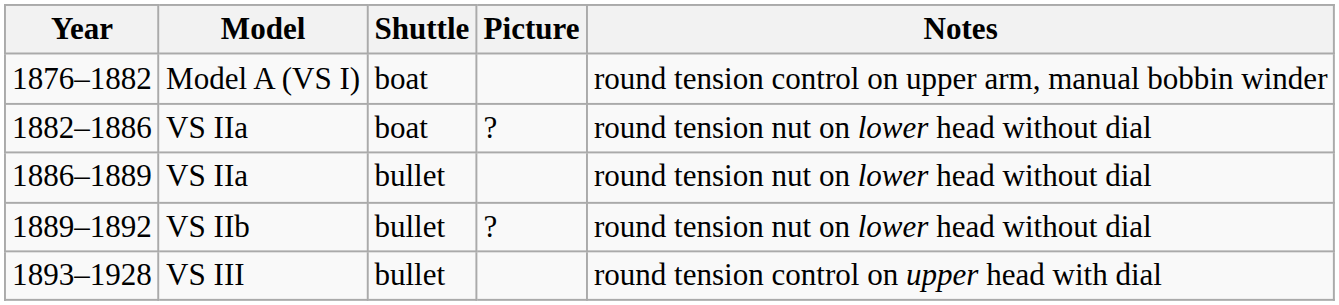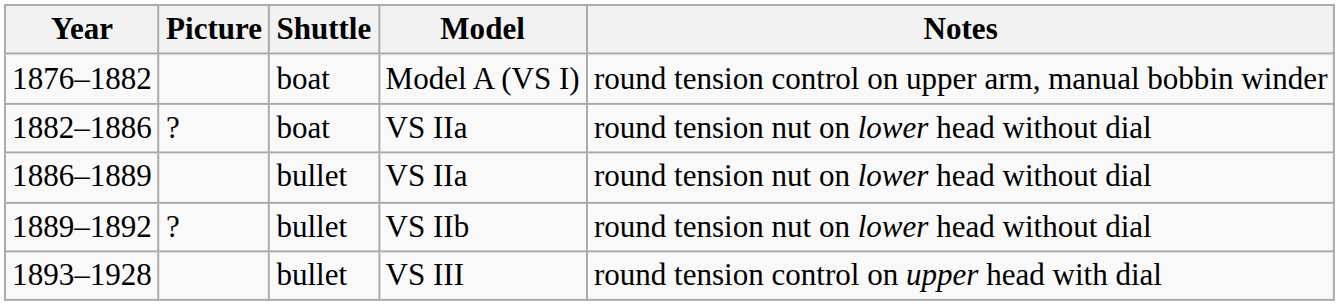 <table border="1" class="wikitable" align="center">
 <tr>
 <th>Year</th>
+<th>Picture</th>
+<th>Shuttle</th>
 <th>Model</th>
-<th>Shuttle</th>
-<th>Picture</th>
 <th>Notes</th>
 </tr>
 <tr>
 <td>1876–1882</td>
+<td><br></td>
+<td>boat</td>
 <td>Model A (VS I)</td>
-<td>boat</td>
-<td><br></td>
 <td>round tension control on upper arm, manual bobbin winder</td>
 </tr>
 <tr>
 <td>1882–1886</td>
+<td>?</td>
+<td>boat</td>
 <td>VS IIa</td>
-<td>boat</td>
-<td>?</td>
 <td>round tension nut on <em>lower</em> head without dial</td>
 </tr>
 <tr>
 <td>1886–1889</td>
+<td></td>
+<td>bullet</td>
 <td>VS IIa</td>
-<td>bullet</td>
-<td></td>
 <td>round tension nut on <em>lower</em> head without dial</td>
 </tr>
 <tr>
 <td>1889–1892</td>
+<td>?</td>
+<td>bullet</td>
 <td>VS IIb</td>
-<td>bullet</td>
-<td>?</td>
 <td>round tension nut on <em>lower</em> head without dial</td>
 </tr>
 <tr>
 <td>1893–1928</td>
+<td></td>
+<td>bullet</td>
 <td>VS III</td>
-<td>bullet</td>
-<td></td>
 <td>round tension control on <em>upper</em> head with dial</td>
 </tr>
 </table>
